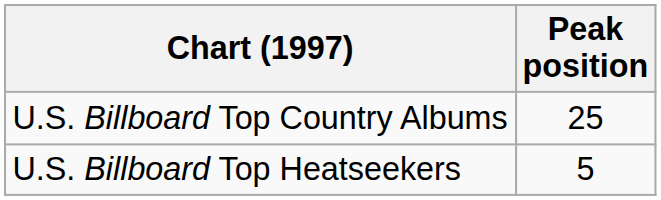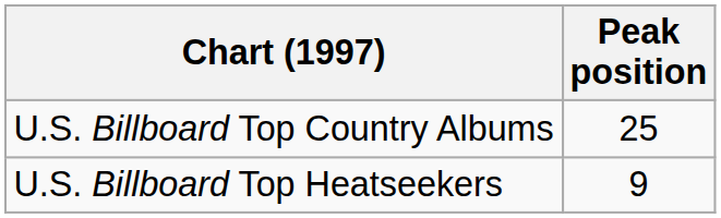 <table class="wikitable">
 <tr>
 <th>Chart (1997)</th>
 <th>Peak<br>position</th>
 </tr>
 <tr>
 <td>U.S. <em>Billboard</em> Top Country Albums</td>
 <td align="center">25</td>
 </tr>
 <tr>
 <td>U.S. <em>Billboard</em> Top Heatseekers</td>
-<td align="center">5</td>
+<td align="center">9</td>
 </tr>
 </table>
